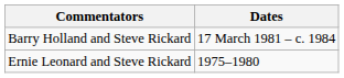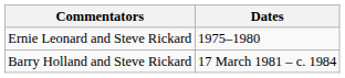 <table class="wikitable" style="font-size: 95%;">
 <tr>
 <th>Commentators</th>
 <th>Dates</th>
 </tr>
 <tr>
+<td>Ernie Leonard and Steve Rickard</td>
+<td>1975–1980</td>
+</tr>
+<tr>
 <td>Barry Holland and Steve Rickard</td>
 <td>17 March 1981 – c. 1984</td>
 </tr>
-<tr>
-<td>Ernie Leonard and Steve Rickard</td>
-<td>1975–1980</td>
-</tr>
 </table>
